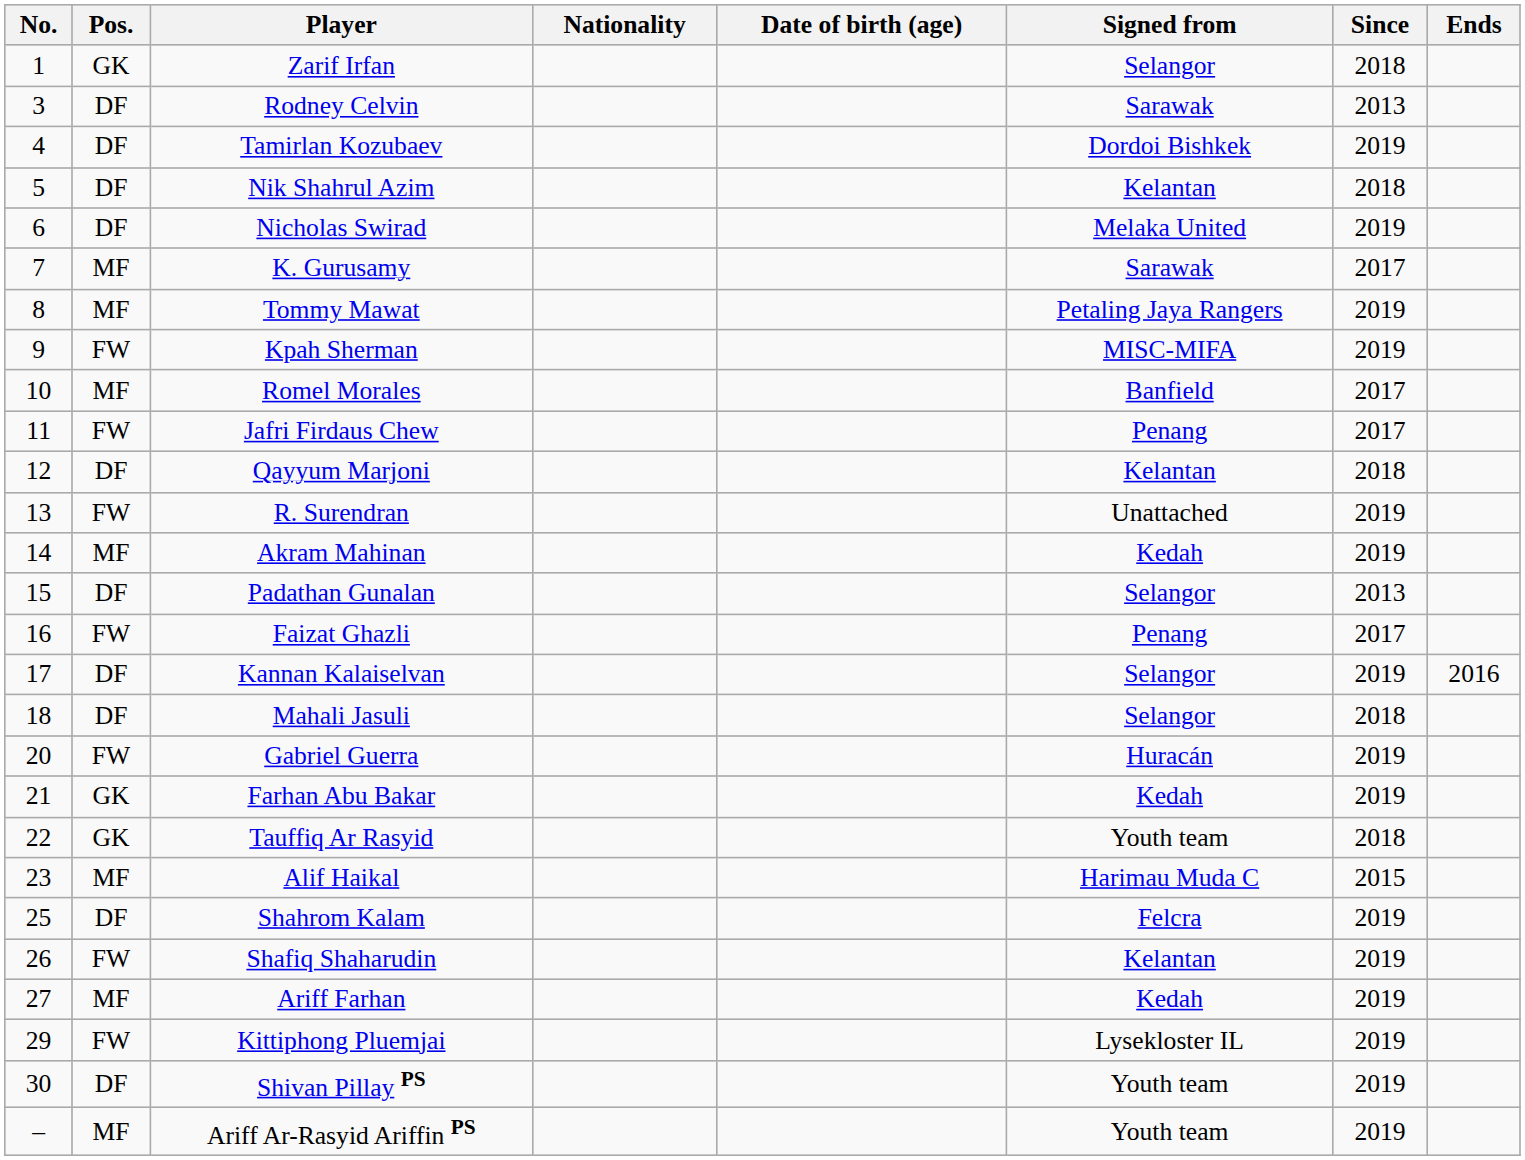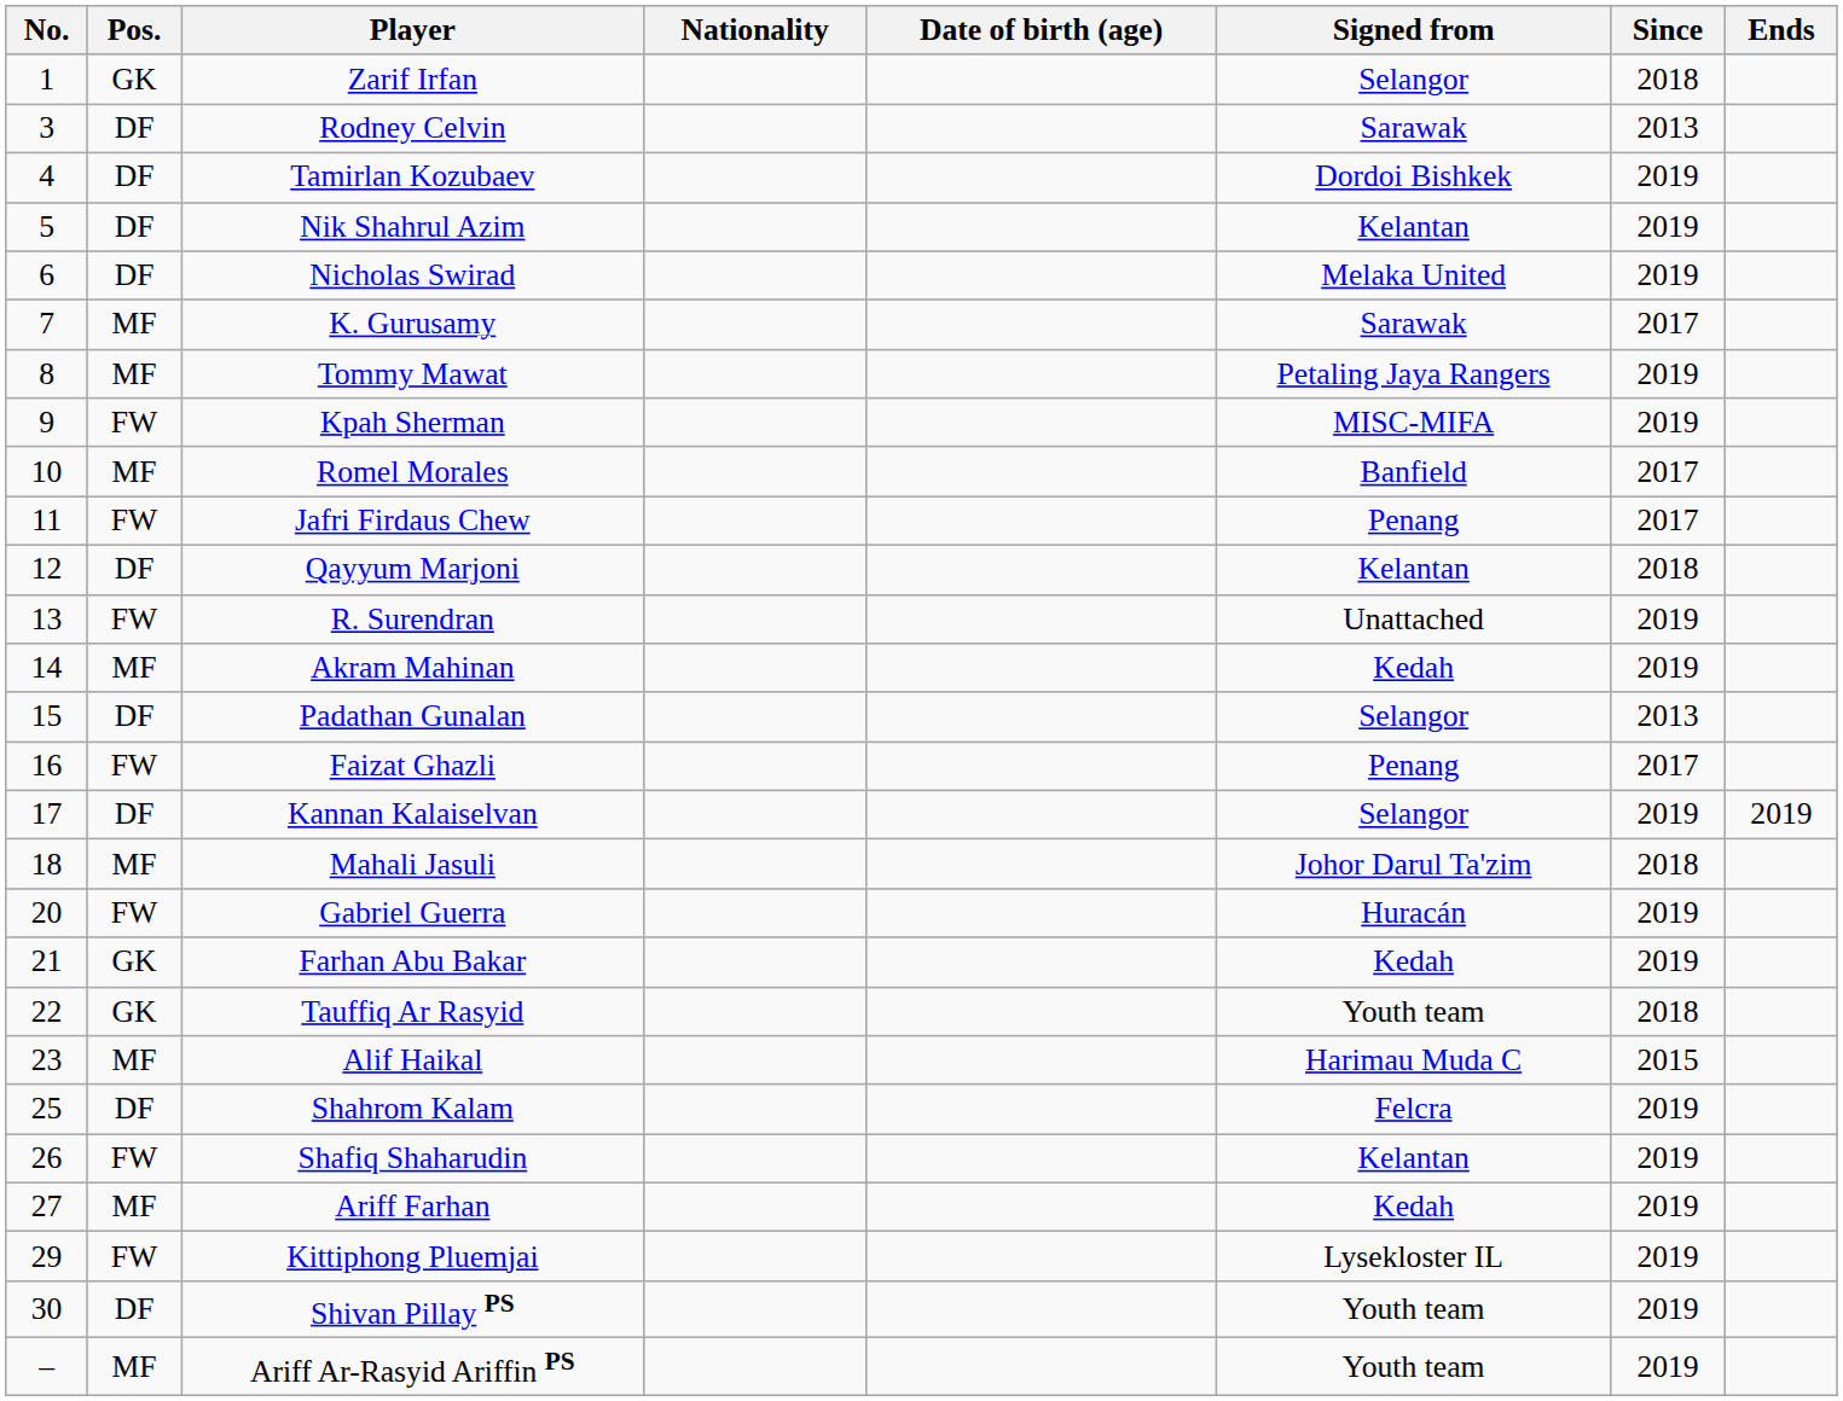 <table class="wikitable" style="text-align:center;width:75%;">
 <tr>
 <th>No.</th>
 <th>Pos.</th>
 <th>Player</th>
 <th>Nationality</th>
 <th>Date of birth (age)</th>
 <th>Signed from</th>
 <th>Since</th>
 <th>Ends</th>
 </tr>
 <tr>
 <td>1</td>
 <td>GK</td>
 <td><a href='#'>Zarif Irfan</a></td>
 <td></td>
 <td></td>
 <td><a href='#'>Selangor</a></td>
 <td>2018</td>
 <td></td>
 </tr>
 <tr>
 <td>3</td>
 <td>DF</td>
 <td><a href='#'>Rodney Celvin</a></td>
 <td></td>
 <td></td>
 <td><a href='#'>Sarawak</a></td>
 <td>2013</td>
 <td></td>
 </tr>
 <tr>
 <td>4</td>
 <td>DF</td>
 <td><a href='#'>Tamirlan Kozubaev</a></td>
 <td></td>
 <td></td>
 <td><a href='#'>Dordoi Bishkek</a></td>
 <td>2019</td>
 <td></td>
 </tr>
 <tr>
 <td>5</td>
 <td>DF</td>
 <td><a href='#'>Nik Shahrul Azim</a></td>
 <td></td>
 <td></td>
 <td><a href='#'>Kelantan</a></td>
-<td>2018</td>
+<td>2019</td>
 <td></td>
 </tr>
 <tr>
 <td>6</td>
 <td>DF</td>
 <td><a href='#'>Nicholas Swirad</a></td>
 <td></td>
 <td></td>
 <td><a href='#'>Melaka United</a></td>
 <td>2019</td>
 <td></td>
 </tr>
 <tr>
 <td>7</td>
 <td>MF</td>
 <td><a href='#'>K. Gurusamy</a></td>
 <td></td>
 <td></td>
 <td><a href='#'>Sarawak</a></td>
 <td>2017</td>
 <td></td>
 </tr>
 <tr>
 <td>8</td>
 <td>MF</td>
 <td><a href='#'>Tommy Mawat</a></td>
 <td></td>
 <td></td>
 <td><a href='#'>Petaling Jaya Rangers</a></td>
 <td>2019</td>
 <td></td>
 </tr>
 <tr>
 <td>9</td>
 <td>FW</td>
 <td><a href='#'>Kpah Sherman</a></td>
 <td></td>
 <td></td>
 <td><a href='#'>MISC-MIFA</a></td>
 <td>2019</td>
 <td></td>
 </tr>
 <tr>
 <td>10</td>
 <td>MF</td>
 <td><a href='#'>Romel Morales</a></td>
 <td></td>
 <td></td>
 <td><a href='#'>Banfield</a></td>
 <td>2017</td>
 <td></td>
 </tr>
 <tr>
 <td>11</td>
 <td>FW</td>
 <td><a href='#'>Jafri Firdaus Chew</a></td>
 <td></td>
 <td></td>
 <td><a href='#'>Penang</a></td>
 <td>2017</td>
 <td></td>
 </tr>
 <tr>
 <td>12</td>
 <td>DF</td>
 <td><a href='#'>Qayyum Marjoni</a></td>
 <td></td>
 <td></td>
 <td><a href='#'>Kelantan</a></td>
 <td>2018</td>
 <td></td>
 </tr>
 <tr>
 <td>13</td>
 <td>FW</td>
 <td><a href='#'>R. Surendran</a></td>
 <td></td>
 <td></td>
 <td>Unattached</td>
 <td>2019</td>
 <td></td>
 </tr>
 <tr>
 <td>14</td>
 <td>MF</td>
 <td><a href='#'>Akram Mahinan</a></td>
 <td></td>
 <td></td>
 <td><a href='#'>Kedah</a></td>
 <td>2019</td>
 <td></td>
 </tr>
 <tr>
 <td>15</td>
 <td>DF</td>
 <td><a href='#'>Padathan Gunalan</a></td>
 <td></td>
 <td></td>
 <td><a href='#'>Selangor</a></td>
 <td>2013</td>
 <td></td>
 </tr>
 <tr>
 <td>16</td>
 <td>FW</td>
 <td><a href='#'>Faizat Ghazli</a></td>
 <td></td>
 <td></td>
 <td><a href='#'>Penang</a></td>
 <td>2017</td>
 <td></td>
 </tr>
 <tr>
 <td>17</td>
 <td>DF</td>
 <td><a href='#'>Kannan Kalaiselvan</a></td>
 <td></td>
 <td></td>
 <td><a href='#'>Selangor</a></td>
 <td>2019</td>
-<td>2016</td>
+<td>2019</td>
 </tr>
 <tr>
 <td>18</td>
-<td>DF</td>
+<td>MF</td>
 <td><a href='#'>Mahali Jasuli</a></td>
 <td></td>
 <td></td>
-<td><a href='#'>Selangor</a></td>
+<td><a href='#'>Johor Darul Ta'zim</a></td>
 <td>2018</td>
 <td></td>
 </tr>
 <tr>
 <td>20</td>
 <td>FW</td>
 <td><a href='#'>Gabriel Guerra</a></td>
 <td></td>
 <td></td>
 <td><a href='#'>Huracán</a></td>
 <td>2019</td>
 <td></td>
 </tr>
 <tr>
 <td>21</td>
 <td>GK</td>
 <td><a href='#'>Farhan Abu Bakar</a></td>
 <td></td>
 <td></td>
 <td><a href='#'>Kedah</a></td>
 <td>2019</td>
 <td></td>
 </tr>
 <tr>
 <td>22</td>
 <td>GK</td>
 <td><a href='#'>Tauffiq Ar Rasyid</a></td>
 <td></td>
 <td></td>
 <td>Youth team</td>
 <td>2018</td>
 <td></td>
 </tr>
 <tr>
 <td>23</td>
 <td>MF</td>
 <td><a href='#'>Alif Haikal</a></td>
 <td></td>
 <td></td>
 <td><a href='#'>Harimau Muda C</a></td>
 <td>2015</td>
 <td></td>
 </tr>
 <tr>
 <td>25</td>
 <td>DF</td>
 <td><a href='#'>Shahrom Kalam</a></td>
 <td></td>
 <td></td>
 <td><a href='#'>Felcra</a></td>
 <td>2019</td>
 <td></td>
 </tr>
 <tr>
 <td>26</td>
 <td>FW</td>
 <td><a href='#'>Shafiq Shaharudin</a></td>
 <td></td>
 <td></td>
 <td><a href='#'>Kelantan</a></td>
 <td>2019</td>
 <td></td>
 </tr>
 <tr>
 <td>27</td>
 <td>MF</td>
 <td><a href='#'>Ariff Farhan</a></td>
 <td></td>
 <td></td>
 <td><a href='#'>Kedah</a></td>
 <td>2019</td>
 <td></td>
 </tr>
 <tr>
 <td>29</td>
 <td>FW</td>
 <td><a href='#'>Kittiphong Pluemjai</a></td>
 <td></td>
 <td></td>
 <td>Lysekloster IL</td>
 <td>2019</td>
 <td></td>
 </tr>
 <tr>
 <td>30</td>
 <td>DF</td>
 <td><a href='#'>Shivan Pillay</a> <sup><strong>PS</strong></sup></td>
 <td></td>
 <td></td>
 <td>Youth team</td>
 <td>2019</td>
 <td></td>
 </tr>
 <tr>
 <td>–</td>
 <td>MF</td>
 <td>Ariff Ar-Rasyid Ariffin <sup><strong>PS</strong></sup></td>
 <td></td>
 <td></td>
 <td>Youth team</td>
 <td>2019</td>
 <td></td>
 </tr>
 </table>
